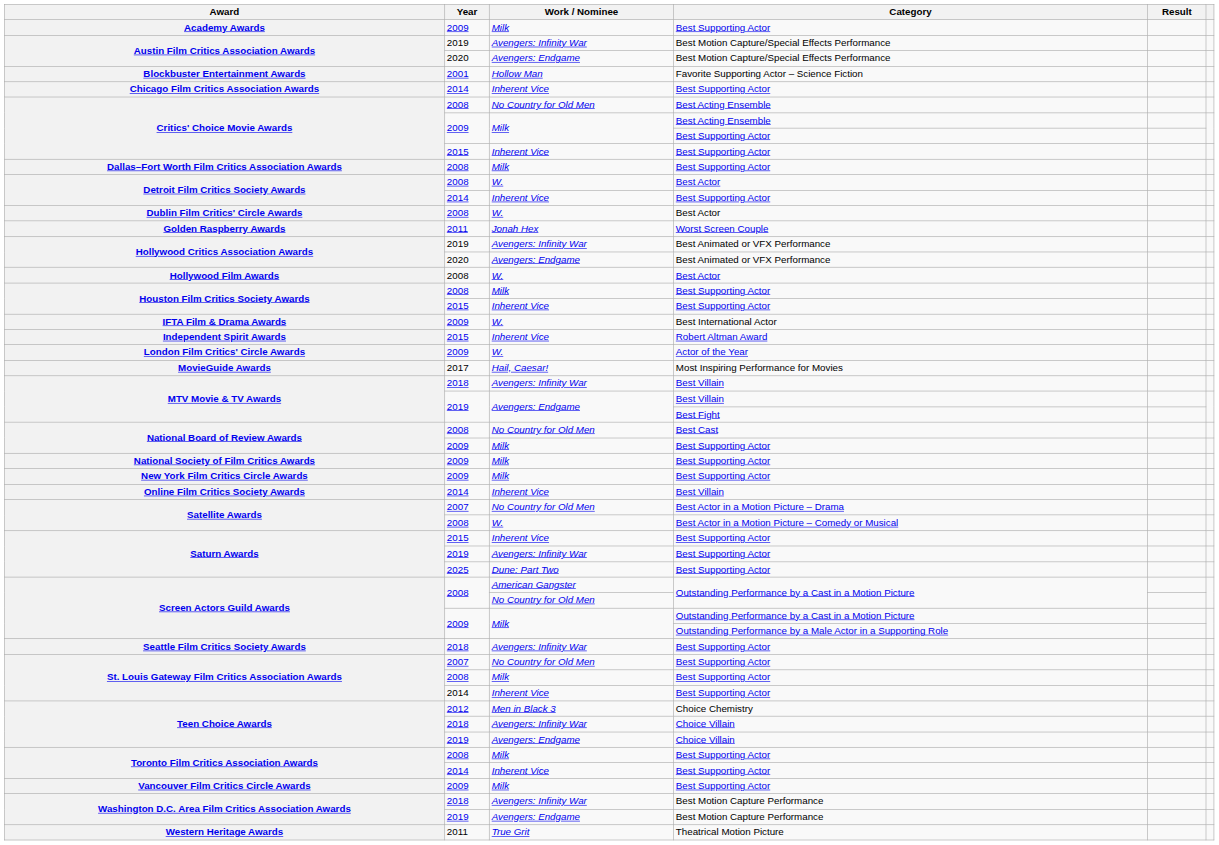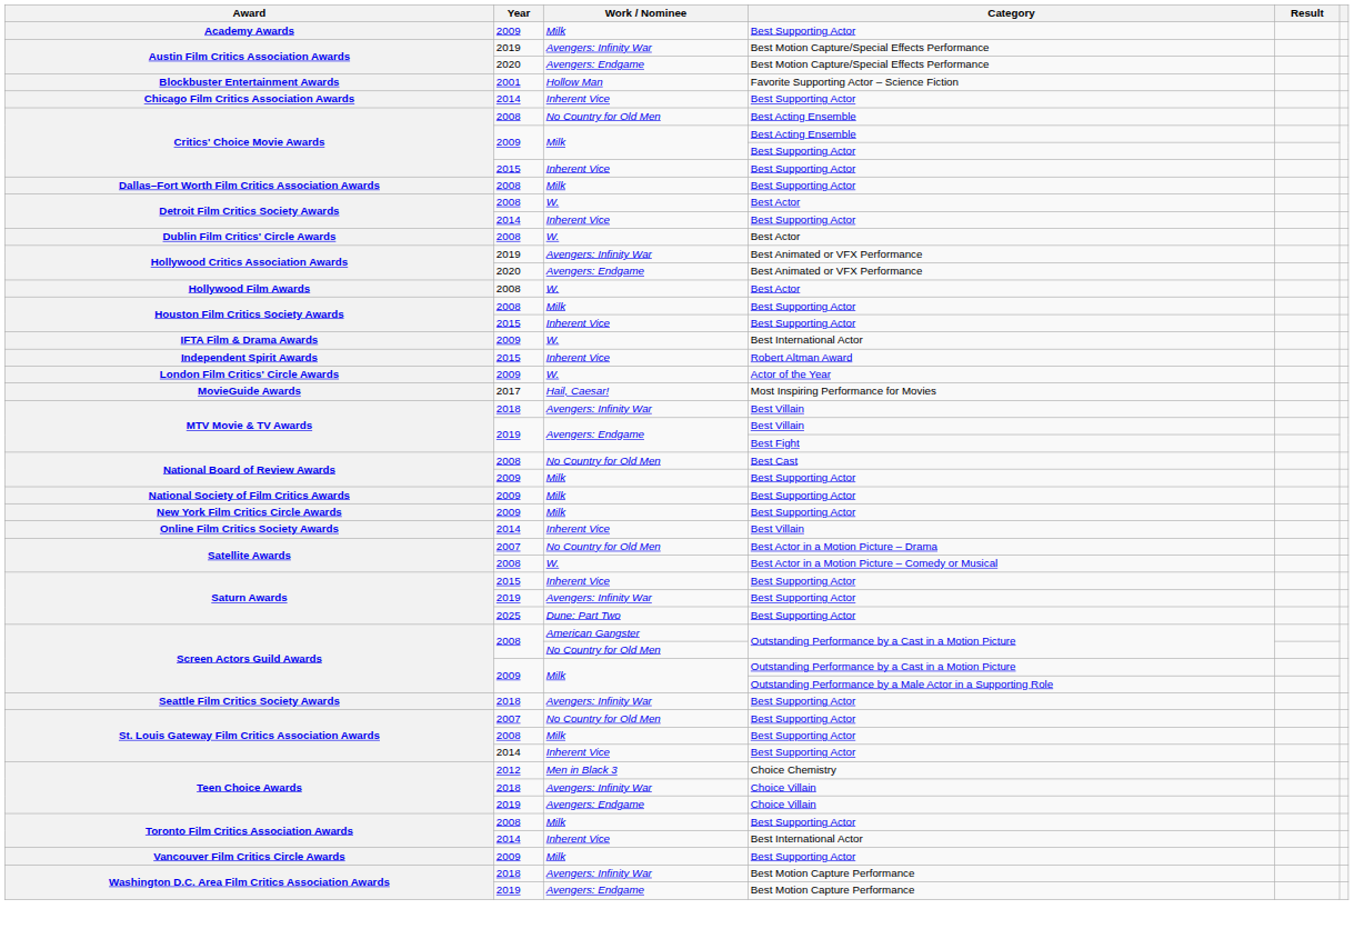 <table class="wikitable sortable plainrowheaders" style="width: 100%;">
 <tr>
 <th scope="col">Award</th>
 <th scope="col">Year</th>
 <th scope="col">Work / Nominee</th>
 <th scope="col">Category</th>
 <th scope="col">Result</th>
 <th scope="col" class="unsortable"></th>
 </tr>
 <tr>
 <th scope="row" scope="row"><a href='#'>Academy Awards</a></th>
 <td><a href='#'>2009</a></td>
 <td><em><a href='#'>Milk</a></em></td>
 <td><a href='#'>Best Supporting Actor</a></td>
 <td></td>
 <td style="text-align:center;"></td>
 </tr>
 <tr>
 <th scope="row" scope="row" rowspan="2"><a href='#'>Austin Film Critics Association Awards</a></th>
 <td>2019</td>
 <td><em><a href='#'>Avengers: Infinity War</a></em></td>
 <td>Best Motion Capture/Special Effects Performance</td>
 <td></td>
 <td style="text-align:center;"></td>
 </tr>
 <tr>
 <td>2020</td>
 <td><em><a href='#'>Avengers: Endgame</a></em></td>
 <td>Best Motion Capture/Special Effects Performance</td>
 <td></td>
 <td style="text-align:center;"></td>
 </tr>
 <tr>
 <th scope="row" scope="row"><a href='#'>Blockbuster Entertainment Awards</a></th>
 <td><a href='#'>2001</a></td>
 <td><em><a href='#'>Hollow Man</a></em></td>
 <td>Favorite Supporting Actor – Science Fiction</td>
 <td></td>
 <td style="text-align:center;"></td>
 </tr>
 <tr>
 <th scope="row" scope="row"><a href='#'>Chicago Film Critics Association Awards</a></th>
 <td><a href='#'>2014</a></td>
 <td><em><a href='#'>Inherent Vice</a></em></td>
 <td><a href='#'>Best Supporting Actor</a></td>
 <td></td>
 <td style="text-align:center;"></td>
 </tr>
 <tr>
 <th scope="row" scope="row" rowspan="4"><a href='#'>Critics' Choice Movie Awards</a></th>
 <td><a href='#'>2008</a></td>
 <td><em><a href='#'>No Country for Old Men</a></em></td>
 <td><a href='#'>Best Acting Ensemble</a></td>
 <td></td>
 <td style="text-align:center;"></td>
 </tr>
 <tr>
 <td rowspan="2"><a href='#'>2009</a></td>
 <td rowspan="2"><em><a href='#'>Milk</a></em></td>
 <td><a href='#'>Best Acting Ensemble</a></td>
 <td></td>
 <td style="text-align:center;" rowspan="2"></td>
 </tr>
 <tr>
 <td><a href='#'>Best Supporting Actor</a></td>
 <td></td>
 </tr>
 <tr>
 <td><a href='#'>2015</a></td>
 <td><em><a href='#'>Inherent Vice</a></em></td>
 <td><a href='#'>Best Supporting Actor</a></td>
 <td></td>
 <td style="text-align:center;"></td>
 </tr>
 <tr>
 <th scope="row" scope="row"><a href='#'>Dallas–Fort Worth Film Critics Association Awards</a></th>
 <td><a href='#'>2008</a></td>
 <td><em><a href='#'>Milk</a></em></td>
 <td><a href='#'>Best Supporting Actor</a></td>
 <td></td>
 <td style="text-align:center;"></td>
 </tr>
 <tr>
 <th scope="row" scope="row" rowspan="2"><a href='#'>Detroit Film Critics Society Awards</a></th>
 <td><a href='#'>2008</a></td>
 <td><em><a href='#'>W.</a></em></td>
 <td><a href='#'>Best Actor</a></td>
 <td></td>
 <td style="text-align:center;"></td>
 </tr>
 <tr>
 <td><a href='#'>2014</a></td>
 <td><em><a href='#'>Inherent Vice</a></em></td>
 <td><a href='#'>Best Supporting Actor</a></td>
 <td></td>
 <td style="text-align:center;"></td>
 </tr>
 <tr>
 <th scope="row" scope="row"><a href='#'>Dublin Film Critics' Circle Awards</a></th>
 <td><a href='#'>2008</a></td>
 <td><em><a href='#'>W.</a></em></td>
 <td>Best Actor</td>
-<td></td>
-<td style="text-align:center;"></td>
-</tr>
-<tr>
-<th scope="row" scope="row"><a href='#'>Golden Raspberry Awards</a></th>
-<td><a href='#'>2011</a></td>
-<td><em><a href='#'>Jonah Hex</a></em></td>
-<td><a href='#'>Worst Screen Couple</a></td>
 <td></td>
 <td style="text-align:center;"></td>
 </tr>
 <tr>
 <th scope="row" scope="row" rowspan="2"><a href='#'>Hollywood Critics Association Awards</a></th>
 <td>2019</td>
 <td><em><a href='#'>Avengers: Infinity War</a></em></td>
 <td>Best Animated or VFX Performance</td>
 <td></td>
 <td style="text-align:center;"></td>
 </tr>
 <tr>
 <td>2020</td>
 <td><em><a href='#'>Avengers: Endgame</a></em></td>
 <td>Best Animated or VFX Performance</td>
 <td></td>
 <td style="text-align:center;"></td>
 </tr>
 <tr>
 <th scope="row" scope="row"><a href='#'>Hollywood Film Awards</a></th>
 <td>2008</td>
 <td><em><a href='#'>W.</a></em></td>
 <td><a href='#'>Best Actor</a></td>
 <td></td>
 <td style="text-align:center;"></td>
 </tr>
 <tr>
 <th scope="row" scope="row" rowspan="2"><a href='#'>Houston Film Critics Society Awards</a></th>
 <td><a href='#'>2008</a></td>
 <td><em><a href='#'>Milk</a></em></td>
 <td><a href='#'>Best Supporting Actor</a></td>
 <td></td>
 <td style="text-align:center;"></td>
 </tr>
 <tr>
 <td><a href='#'>2015</a></td>
 <td><em><a href='#'>Inherent Vice</a></em></td>
 <td><a href='#'>Best Supporting Actor</a></td>
 <td></td>
 <td style="text-align:center;"></td>
 </tr>
 <tr>
 <th scope="row" scope="row"><a href='#'>IFTA Film & Drama Awards</a></th>
 <td><a href='#'>2009</a></td>
 <td><em><a href='#'>W.</a></em></td>
 <td>Best International Actor</td>
 <td></td>
 <td style="text-align:center;"></td>
 </tr>
 <tr>
 <th scope="row" scope="row"><a href='#'>Independent Spirit Awards</a></th>
 <td><a href='#'>2015</a></td>
 <td><em><a href='#'>Inherent Vice</a></em></td>
 <td><a href='#'>Robert Altman Award</a></td>
 <td></td>
 <td style="text-align:center;"></td>
 </tr>
 <tr>
 <th scope="row" scope="row"><a href='#'>London Film Critics' Circle Awards</a></th>
 <td><a href='#'>2009</a></td>
 <td><em><a href='#'>W.</a></em></td>
 <td><a href='#'>Actor of the Year</a></td>
 <td></td>
 <td style="text-align:center;"></td>
 </tr>
 <tr>
 <th scope="row" scope="row"><a href='#'>MovieGuide Awards</a></th>
 <td>2017</td>
 <td><em><a href='#'>Hail, Caesar!</a></em></td>
 <td>Most Inspiring Performance for Movies</td>
 <td></td>
 <td style="text-align:center;"></td>
 </tr>
 <tr>
 <th scope="row" scope="row" rowspan="3"><a href='#'>MTV Movie & TV Awards</a></th>
 <td><a href='#'>2018</a></td>
 <td><em><a href='#'>Avengers: Infinity War</a></em></td>
 <td><a href='#'>Best Villain</a></td>
 <td></td>
 <td style="text-align:center;"></td>
 </tr>
 <tr>
 <td rowspan="2"><a href='#'>2019</a></td>
 <td rowspan="2"><em><a href='#'>Avengers: Endgame</a></em></td>
 <td><a href='#'>Best Villain</a></td>
 <td></td>
 <td style="text-align:center;" rowspan="2"></td>
 </tr>
 <tr>
 <td><a href='#'>Best Fight</a></td>
 <td></td>
 </tr>
 <tr>
 <th scope="row" scope="row" rowspan="2"><a href='#'>National Board of Review Awards</a></th>
 <td><a href='#'>2008</a></td>
 <td><em><a href='#'>No Country for Old Men</a></em></td>
 <td><a href='#'>Best Cast</a></td>
 <td></td>
 <td style="text-align:center;"></td>
 </tr>
 <tr>
 <td><a href='#'>2009</a></td>
 <td><em><a href='#'>Milk</a></em></td>
 <td><a href='#'>Best Supporting Actor</a></td>
 <td></td>
 <td style="text-align:center;"></td>
 </tr>
 <tr>
 <th scope="row" scope="row"><a href='#'>National Society of Film Critics Awards</a></th>
 <td><a href='#'>2009</a></td>
 <td><em><a href='#'>Milk</a></em></td>
 <td><a href='#'>Best Supporting Actor</a></td>
 <td></td>
 <td style="text-align:center;"></td>
 </tr>
 <tr>
 <th scope="row" scope="row"><a href='#'>New York Film Critics Circle Awards</a></th>
 <td><a href='#'>2009</a></td>
 <td><em><a href='#'>Milk</a></em></td>
 <td><a href='#'>Best Supporting Actor</a></td>
 <td></td>
 <td style="text-align:center;"></td>
 </tr>
 <tr>
 <th scope="row" scope="row"><a href='#'>Online Film Critics Society Awards</a></th>
 <td><a href='#'>2014</a></td>
 <td><em><a href='#'>Inherent Vice</a></em></td>
 <td><a href='#'>Best Villain</a></td>
 <td></td>
 <td style="text-align:center;"></td>
 </tr>
 <tr>
 <th scope="row" scope="row" rowspan="2"><a href='#'>Satellite Awards</a></th>
 <td><a href='#'>2007</a></td>
 <td><em><a href='#'>No Country for Old Men</a></em></td>
 <td><a href='#'>Best Actor in a Motion Picture – Drama</a></td>
 <td></td>
 <td style="text-align:center;"></td>
 </tr>
 <tr>
 <td><a href='#'>2008</a></td>
 <td><em><a href='#'>W.</a></em></td>
 <td><a href='#'>Best Actor in a Motion Picture – Comedy or Musical</a></td>
 <td></td>
 <td style="text-align:center;"></td>
 </tr>
 <tr>
 <th scope="row" scope="row" rowspan="3"><a href='#'>Saturn Awards</a></th>
 <td><a href='#'>2015</a></td>
 <td><em><a href='#'>Inherent Vice</a></em></td>
 <td><a href='#'>Best Supporting Actor</a></td>
 <td></td>
 <td style="text-align:center;"></td>
 </tr>
 <tr>
 <td><a href='#'>2019</a></td>
 <td><em><a href='#'>Avengers: Infinity War</a></em></td>
 <td><a href='#'>Best Supporting Actor</a></td>
 <td></td>
 <td style="text-align:center;"></td>
 </tr>
 <tr>
 <td><a href='#'>2025</a></td>
 <td><em><a href='#'>Dune: Part Two</a></em></td>
 <td><a href='#'>Best Supporting Actor</a></td>
 <td></td>
 <td style="text-align:center;"></td>
 </tr>
 <tr>
 <th scope="row" scope="row" rowspan="4"><a href='#'>Screen Actors Guild Awards</a></th>
 <td rowspan="2"><a href='#'>2008</a></td>
 <td><em><a href='#'>American Gangster</a></em></td>
 <td rowspan="2"><a href='#'>Outstanding Performance by a Cast in a Motion Picture</a></td>
 <td></td>
 <td style="text-align:center;" rowspan="2"></td>
 </tr>
 <tr>
 <td><em><a href='#'>No Country for Old Men</a></em></td>
 <td></td>
 </tr>
 <tr>
 <td rowspan="2"><a href='#'>2009</a></td>
 <td rowspan="2"><em><a href='#'>Milk</a></em></td>
 <td><a href='#'>Outstanding Performance by a Cast in a Motion Picture</a></td>
 <td></td>
 <td style="text-align:center;" rowspan="2"></td>
 </tr>
 <tr>
 <td><a href='#'>Outstanding Performance by a Male Actor in a Supporting Role</a></td>
 <td></td>
 </tr>
 <tr>
 <th scope="row" scope="row"><a href='#'>Seattle Film Critics Society Awards</a></th>
 <td><a href='#'>2018</a></td>
 <td><em><a href='#'>Avengers: Infinity War</a></em></td>
 <td><a href='#'>Best Supporting Actor</a></td>
 <td></td>
 <td style="text-align:center;"></td>
 </tr>
 <tr>
 <th scope="row" scope="row" rowspan="3"><a href='#'>St. Louis Gateway Film Critics Association Awards</a></th>
 <td><a href='#'>2007</a></td>
 <td><em><a href='#'>No Country for Old Men</a></em></td>
 <td><a href='#'>Best Supporting Actor</a></td>
 <td></td>
 <td style="text-align:center;"></td>
 </tr>
 <tr>
 <td><a href='#'>2008</a></td>
 <td><em><a href='#'>Milk</a></em></td>
 <td><a href='#'>Best Supporting Actor</a></td>
 <td></td>
 <td style="text-align:center;"></td>
 </tr>
 <tr>
 <td>2014</td>
 <td><em><a href='#'>Inherent Vice</a></em></td>
 <td><a href='#'>Best Supporting Actor</a></td>
 <td></td>
 <td style="text-align:center;"></td>
 </tr>
 <tr>
 <th scope="row" scope="row" rowspan="3"><a href='#'>Teen Choice Awards</a></th>
 <td><a href='#'>2012</a></td>
 <td><em><a href='#'>Men in Black 3</a></em></td>
 <td>Choice Chemistry</td>
 <td></td>
 <td style="text-align:center;"></td>
 </tr>
 <tr>
 <td><a href='#'>2018</a></td>
 <td><em><a href='#'>Avengers: Infinity War</a></em></td>
 <td><a href='#'>Choice Villain</a></td>
 <td></td>
 <td style="text-align:center;"></td>
 </tr>
 <tr>
 <td><a href='#'>2019</a></td>
 <td><em><a href='#'>Avengers: Endgame</a></em></td>
 <td><a href='#'>Choice Villain</a></td>
 <td></td>
 <td style="text-align:center;"></td>
 </tr>
 <tr>
 <th scope="row" scope="row" rowspan="2"><a href='#'>Toronto Film Critics Association Awards</a></th>
 <td><a href='#'>2008</a></td>
 <td><em><a href='#'>Milk</a></em></td>
 <td><a href='#'>Best Supporting Actor</a></td>
 <td></td>
 <td style="text-align:center;"></td>
 </tr>
 <tr>
 <td><a href='#'>2014</a></td>
 <td><em><a href='#'>Inherent Vice</a></em></td>
-<td><a href='#'>Best Supporting Actor</a></td>
+<td>Best International Actor</td>
 <td></td>
 <td style="text-align:center;"></td>
 </tr>
 <tr>
 <th scope="row" scope="row"><a href='#'>Vancouver Film Critics Circle Awards</a></th>
 <td><a href='#'>2009</a></td>
 <td><em><a href='#'>Milk</a></em></td>
 <td><a href='#'>Best Supporting Actor</a></td>
 <td></td>
 <td style="text-align:center;"></td>
 </tr>
 <tr>
 <th scope="row" scope="row" rowspan="2"><a href='#'>Washington D.C. Area Film Critics Association Awards</a></th>
 <td><a href='#'>2018</a></td>
 <td><em><a href='#'>Avengers: Infinity War</a></em></td>
 <td>Best Motion Capture Performance</td>
 <td></td>
 <td style="text-align:center;"></td>
 </tr>
 <tr>
 <td><a href='#'>2019</a></td>
 <td><em><a href='#'>Avengers: Endgame</a></em></td>
 <td>Best Motion Capture Performance</td>
 <td></td>
 <td style="text-align:center;"></td>
 </tr>
-<tr>
-<th scope="row" scope="row"><a href='#'>Western Heritage Awards</a></th>
-<td>2011</td>
-<td><em><a href='#'>True Grit</a></em></td>
-<td>Theatrical Motion Picture</td>
-<td></td>
-<td style="text-align:center;"></td>
-</tr>
 </table>
